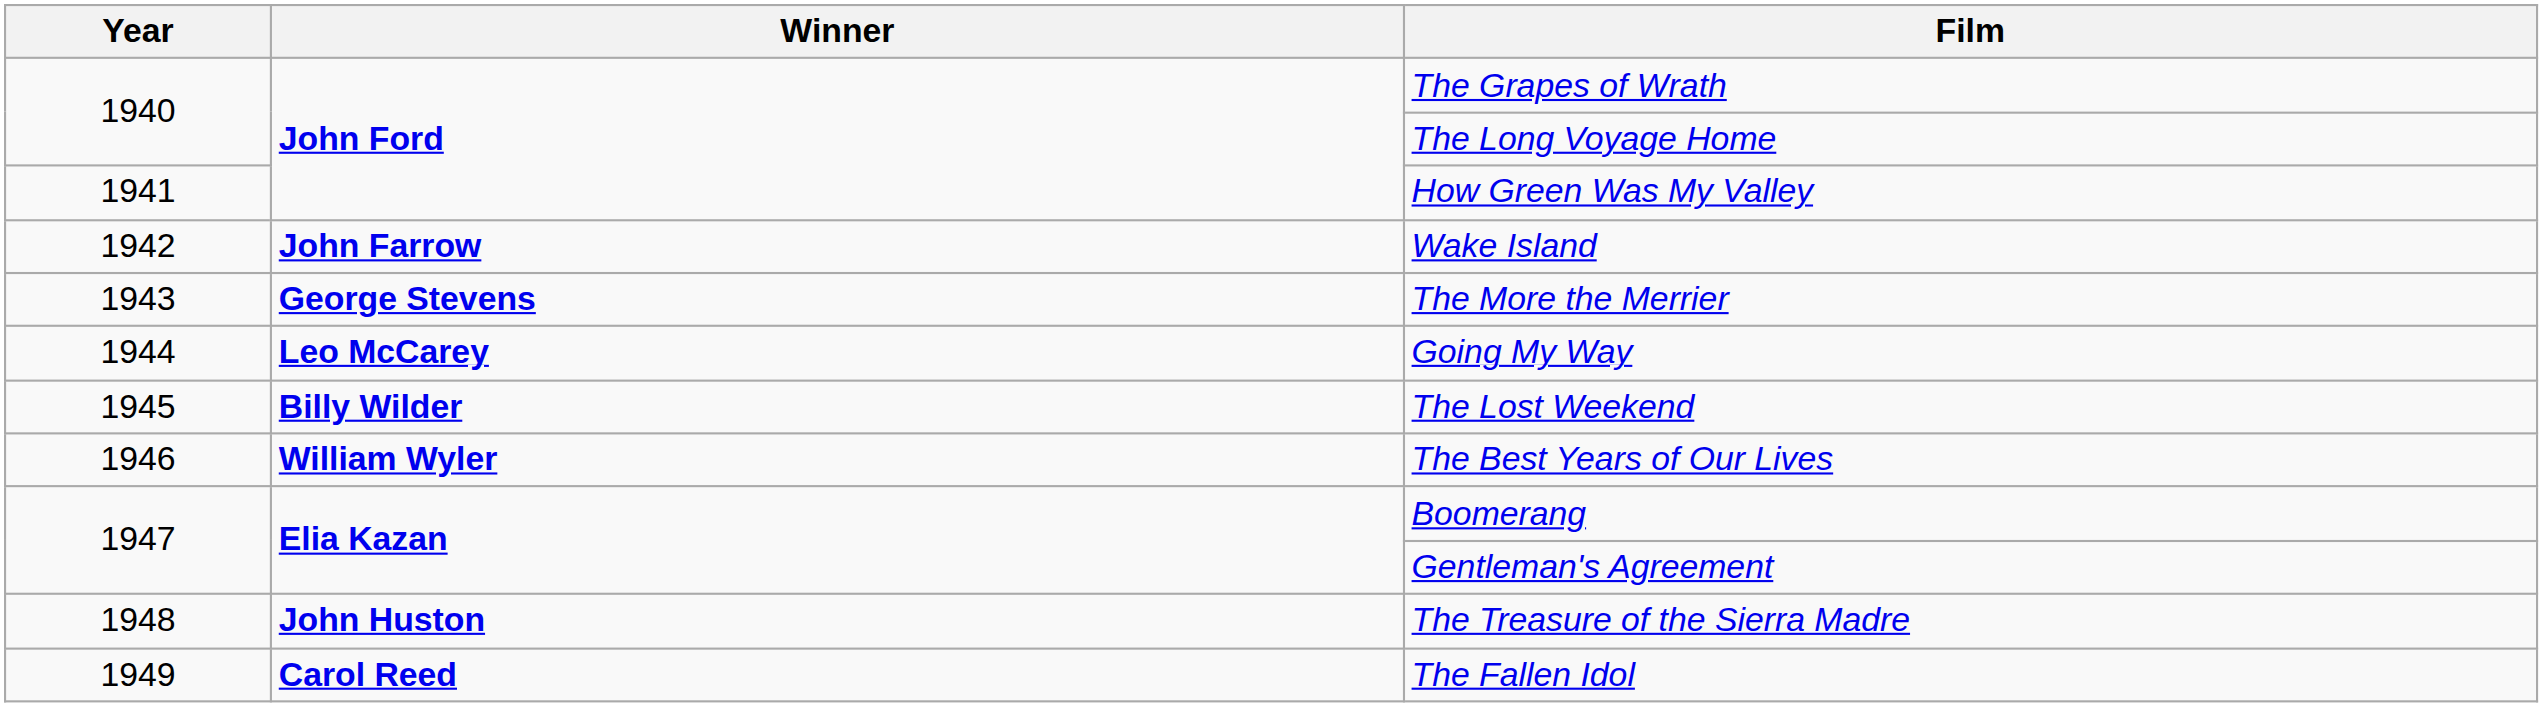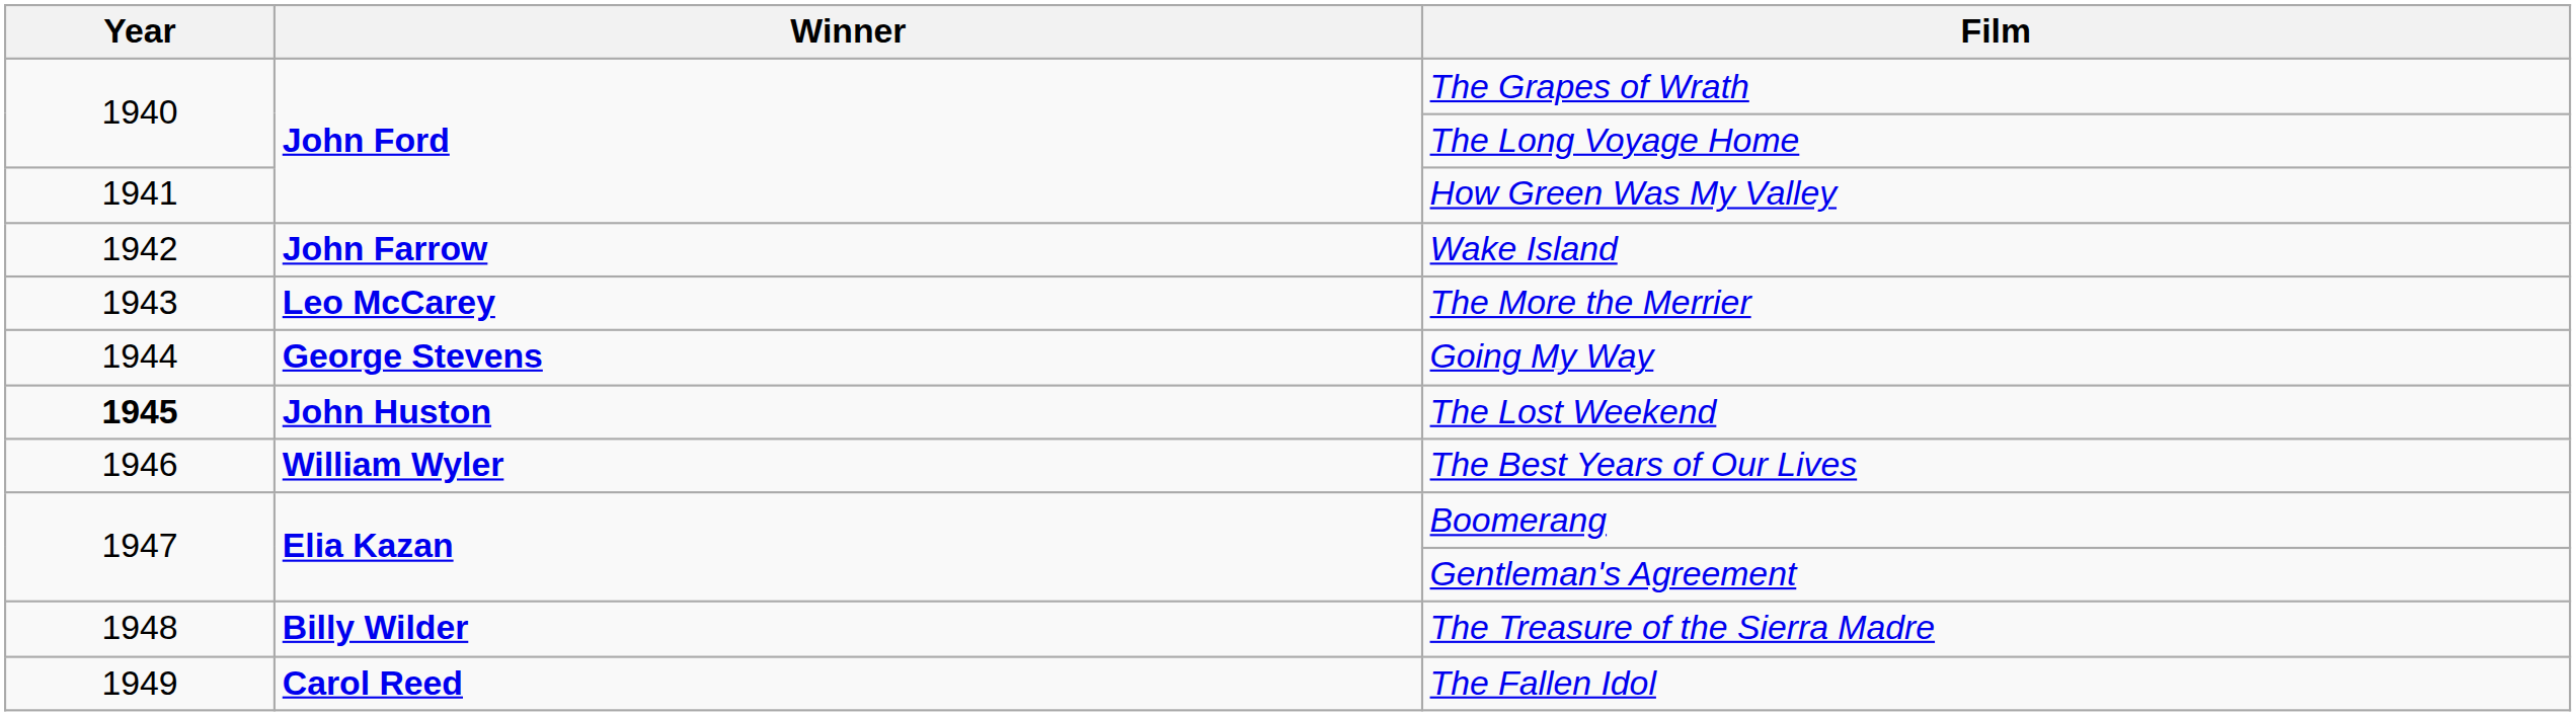 <table class="wikitable" width="95%" cellpadding="5">
 <tr>
 <th width="100"><strong>Year</strong></th>
 <th width="450"><strong>Winner</strong></th>
 <th width="450"><strong>Film</strong></th>
 </tr>
 <tr>
 <td rowspan="2" style="text-align:center;">1940</td>
 <td rowspan="3"><strong><a href='#'>John Ford</a></strong></td>
 <td><em><a href='#'>The Grapes of Wrath</a></em></td>
 </tr>
 <tr>
 <td><em><a href='#'>The Long Voyage Home</a></em></td>
 </tr>
 <tr>
 <td style="text-align:center;">1941</td>
 <td><em><a href='#'>How Green Was My Valley</a></em></td>
 </tr>
 <tr>
 <td style="text-align:center;">1942</td>
 <td><strong><a href='#'>John Farrow</a></strong></td>
 <td><em><a href='#'>Wake Island</a></em></td>
 </tr>
 <tr>
 <td style="text-align:center;">1943</td>
-<td><strong><a href='#'>George Stevens</a></strong></td>
+<td><strong><a href='#'>Leo McCarey</a></strong></td>
 <td><em><a href='#'>The More the Merrier</a></em></td>
 </tr>
 <tr>
 <td style="text-align:center;">1944</td>
-<td><strong><a href='#'>Leo McCarey</a></strong></td>
+<td><strong><a href='#'>George Stevens</a></strong></td>
 <td><em><a href='#'>Going My Way</a></em></td>
 </tr>
 <tr>
-<td style="text-align:center;">1945</td>
-<td><strong><a href='#'>Billy Wilder</a></strong></td>
+<td style="text-align:center;"><strong>1945</strong></td>
+<td><strong><a href='#'>John Huston</a></strong></td>
 <td><em><a href='#'>The Lost Weekend</a></em></td>
 </tr>
 <tr>
 <td style="text-align:center;">1946</td>
 <td><strong><a href='#'>William Wyler</a></strong></td>
 <td><em><a href='#'>The Best Years of Our Lives</a></em></td>
 </tr>
 <tr>
 <td rowspan="2" style="text-align:center;">1947</td>
 <td rowspan="2"><strong><a href='#'>Elia Kazan</a></strong></td>
 <td><em><a href='#'>Boomerang</a></em></td>
 </tr>
 <tr>
 <td><em><a href='#'>Gentleman's Agreement</a></em></td>
 </tr>
 <tr>
 <td style="text-align:center;">1948</td>
-<td><strong><a href='#'>John Huston</a></strong></td>
+<td><strong><a href='#'>Billy Wilder</a></strong></td>
 <td><em><a href='#'>The Treasure of the Sierra Madre</a></em></td>
 </tr>
 <tr>
 <td style="text-align:center;">1949</td>
 <td><strong><a href='#'>Carol Reed</a></strong></td>
 <td><em><a href='#'>The Fallen Idol</a></em></td>
 </tr>
 </table>
